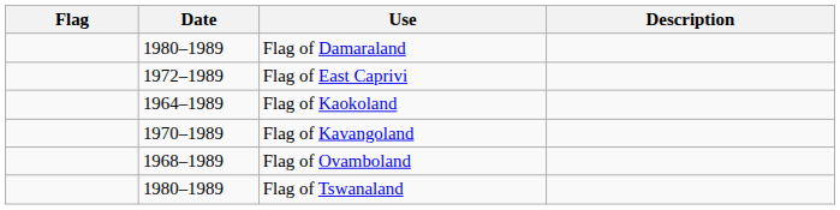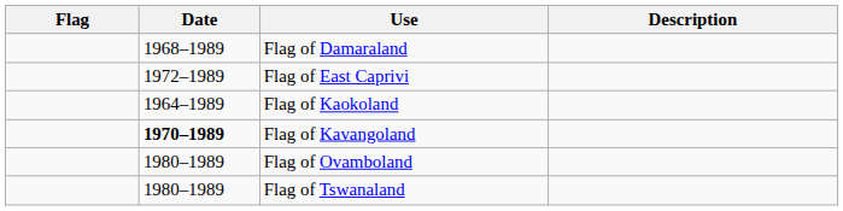 <table class="wikitable" style="background: #f9f9f9">
 <tr>
 <th width="112">Flag</th>
 <th width="100">Date</th>
 <th width="250">Use</th>
 <th width="250">Description</th>
 </tr>
 <tr>
 <td></td>
-<td>1980–1989</td>
+<td>1968–1989</td>
 <td>Flag of <a href='#'>Damaraland</a></td>
 <td></td>
 </tr>
 <tr>
 <td></td>
 <td>1972–1989</td>
 <td>Flag of <a href='#'>East Caprivi</a></td>
 <td></td>
 </tr>
 <tr>
 <td></td>
 <td>1964–1989</td>
 <td>Flag of <a href='#'>Kaokoland</a></td>
 <td></td>
 </tr>
 <tr>
 <td></td>
-<td>1970–1989</td>
+<td><strong>1970–1989</strong></td>
 <td>Flag of <a href='#'>Kavangoland</a></td>
 <td></td>
 </tr>
 <tr>
 <td></td>
-<td>1968–1989</td>
+<td>1980–1989</td>
 <td>Flag of <a href='#'>Ovamboland</a></td>
 <td></td>
 </tr>
 <tr>
 <td></td>
 <td>1980–1989</td>
 <td>Flag of <a href='#'>Tswanaland</a></td>
 <td></td>
 </tr>
 </table>
